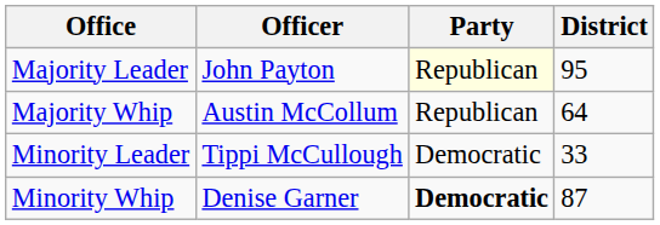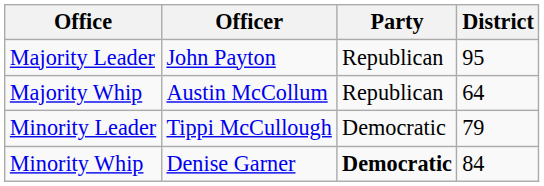 <table class="wikitable">
 <tr>
 <th>Office</th>
 <th>Officer</th>
 <th>Party</th>
 <th>District</th>
 </tr>
 <tr>
 <td><a href='#'>Majority Leader</a></td>
 <td><a href='#'>John Payton</a></td>
-<td style="background: lightyellow;">Republican</td>
+<td>Republican</td>
 <td>95</td>
 </tr>
 <tr>
 <td><a href='#'>Majority Whip</a></td>
 <td><a href='#'>Austin McCollum</a></td>
 <td>Republican</td>
 <td>64</td>
 </tr>
 <tr>
 <td><a href='#'>Minority Leader</a></td>
 <td><a href='#'>Tippi McCullough</a></td>
 <td>Democratic</td>
-<td>33</td>
+<td>79</td>
 </tr>
 <tr>
 <td><a href='#'>Minority Whip</a></td>
 <td><a href='#'>Denise Garner</a></td>
 <td><strong>Democratic</strong></td>
-<td>87</td>
+<td>84</td>
 </tr>
 </table>
